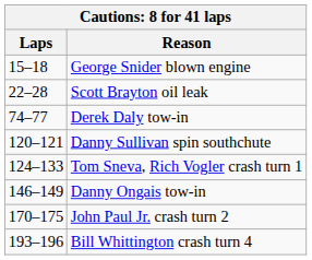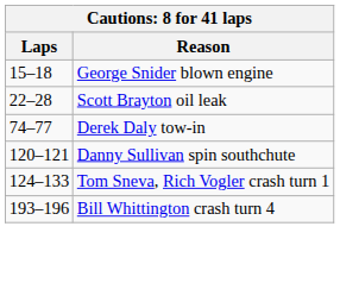 <table class="wikitable">
 <tr>
 <th colspan=2>Cautions: 8 for 41 laps</th>
 </tr>
 <tr>
 <th>Laps</th>
 <th>Reason</th>
 </tr>
 <tr>
 <td>15–18</td>
 <td><a href='#'>George Snider</a> blown engine</td>
 </tr>
 <tr>
 <td>22–28</td>
 <td><a href='#'>Scott Brayton</a> oil leak</td>
 </tr>
 <tr>
 <td>74–77</td>
 <td><a href='#'>Derek Daly</a> tow-in</td>
 </tr>
 <tr>
 <td>120–121</td>
 <td><a href='#'>Danny Sullivan</a> spin southchute</td>
 </tr>
 <tr>
 <td>124–133</td>
 <td><a href='#'>Tom Sneva</a>, <a href='#'>Rich Vogler</a> crash turn 1</td>
 </tr>
 <tr>
-<td>146–149</td>
-<td><a href='#'>Danny Ongais</a> tow-in</td>
-</tr>
-<tr>
-<td>170–175</td>
-<td><a href='#'>John Paul Jr.</a> crash turn 2</td>
-</tr>
-<tr>
 <td>193–196</td>
 <td><a href='#'>Bill Whittington</a> crash turn 4</td>
 </tr>
 </table>
